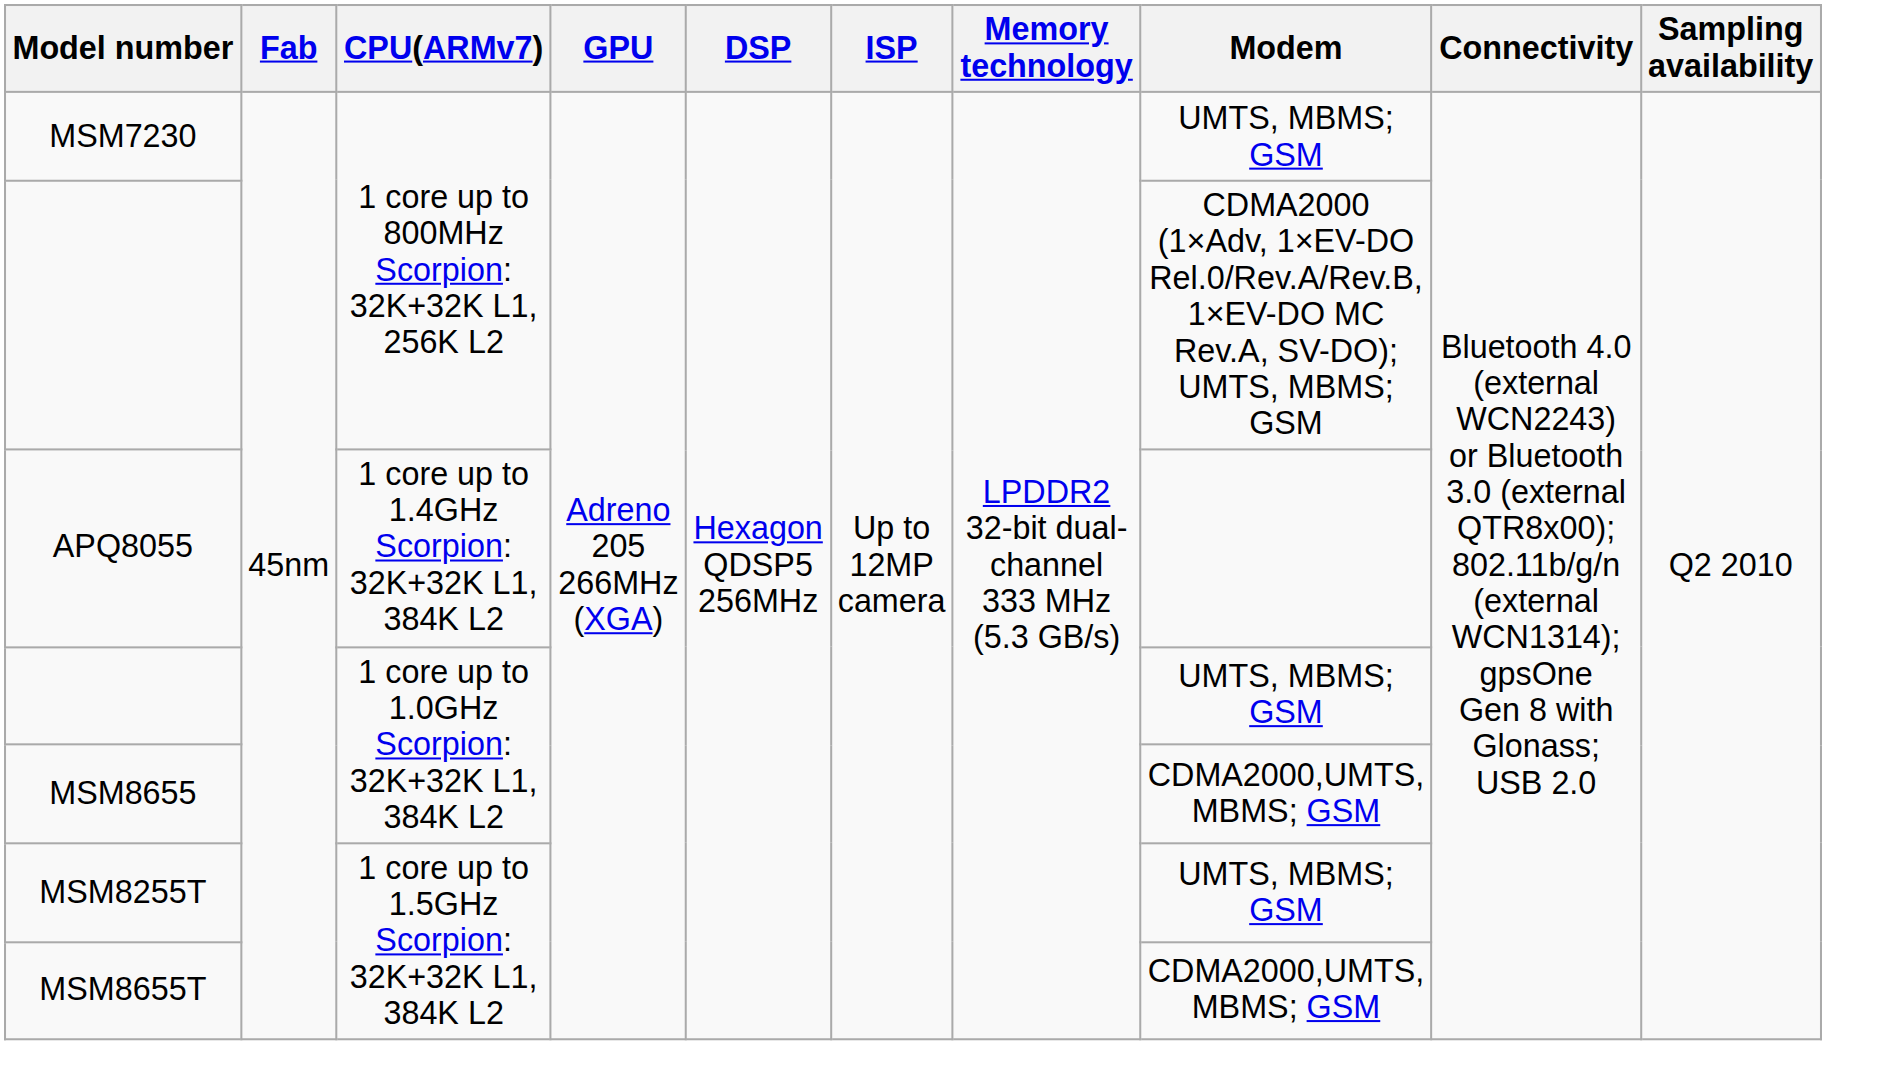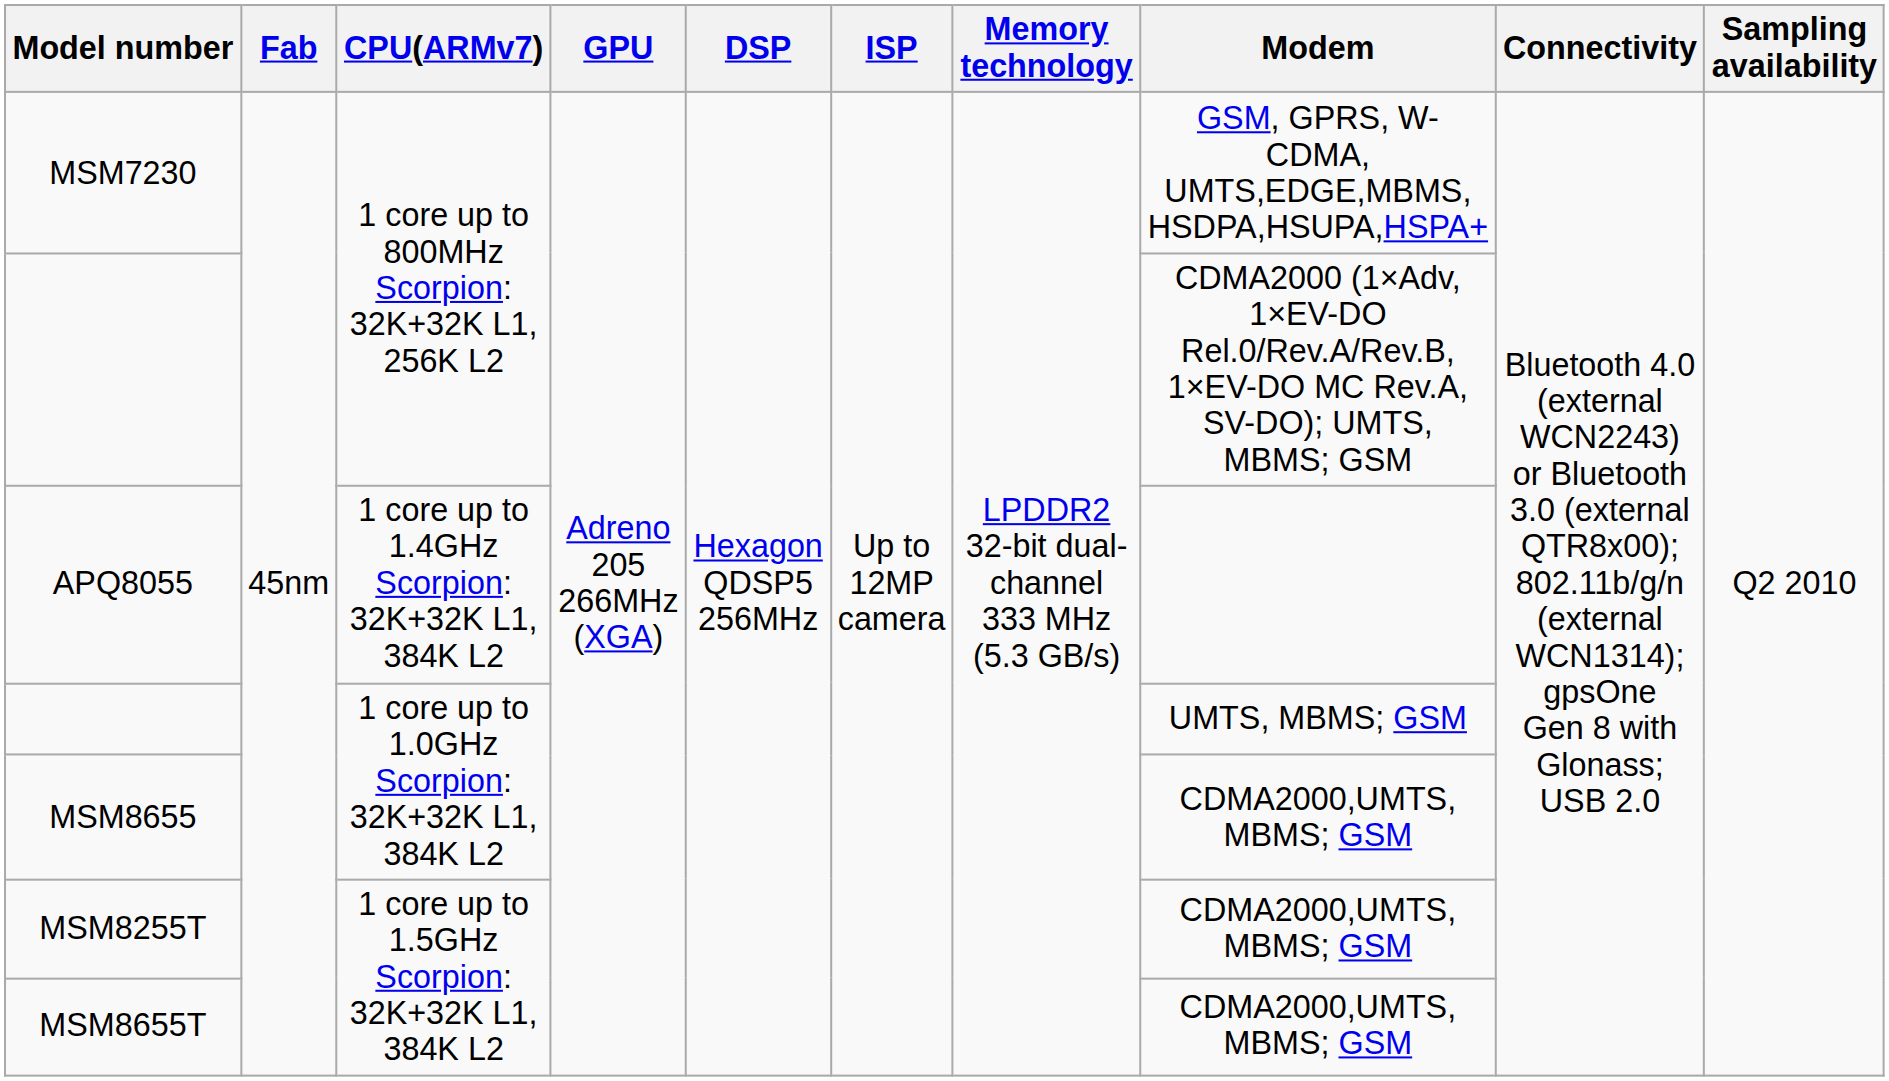 <table class="wikitable sticky-header" style="width:100%; text-align:center;margin: auto; border: none;">
 <tr>
 <th>Model number</th>
 <th><a href='#'>Fab</a></th>
 <th><a href='#'>CPU</a>(<a href='#'>ARMv7</a>)</th>
 <th><a href='#'>GPU</a></th>
 <th><a href='#'>DSP</a></th>
 <th><a href='#'>ISP</a></th>
 <th><a href='#'>Memory technology</a></th>
 <th>Modem</th>
 <th>Connectivity</th>
 <th>Sampling availability</th>
 </tr>
 <tr>
 <td>MSM7230</td>
 <td rowspan="7">45nm</td>
 <td rowspan="2">1 core up to 800MHz <a href='#'>Scorpion</a>: 32K+32K L1, 256K L2</td>
 <td rowspan="7"><a href='#'>Adreno</a> 205 266MHz (<a href='#'>XGA</a>)</td>
 <td rowspan="7"><a href='#'>Hexagon</a> QDSP5 256MHz</td>
 <td rowspan="7">Up to 12MP camera</td>
 <td rowspan="7"><a href='#'>LPDDR2</a> 32-bit dual-channel 333 MHz (5.3 GB/s)</td>
-<td>UMTS, MBMS; <a href='#'>GSM</a></td>
+<td><a href='#'>GSM</a>, GPRS, W-CDMA, UMTS,EDGE,MBMS, HSDPA,HSUPA,<a href='#'>HSPA+</a></td>
 <td rowspan="7">Bluetooth 4.0 (external WCN2243) or Bluetooth 3.0 (external QTR8x00); 802.11b/g/n (external WCN1314); gpsOne Gen 8 with Glonass; USB 2.0</td>
 <td rowspan="7">Q2 2010</td>
 </tr>
 <tr>
 <td></td>
 <td>CDMA2000 (1×Adv, 1×EV-DO Rel.0/Rev.A/Rev.B, 1×EV-DO MC Rev.A, SV-DO); UMTS, MBMS; GSM</td>
 </tr>
 <tr>
 <td>APQ8055</td>
 <td>1 core up to 1.4GHz <a href='#'>Scorpion</a>: 32K+32K L1, 384K L2</td>
 <td></td>
 </tr>
 <tr>
 <td></td>
 <td rowspan="2">1 core up to 1.0GHz <a href='#'>Scorpion</a>: 32K+32K L1, 384K L2</td>
 <td>UMTS, MBMS; <a href='#'>GSM</a></td>
 </tr>
 <tr>
 <td>MSM8655</td>
 <td>CDMA2000,UMTS, MBMS; <a href='#'>GSM</a></td>
 </tr>
 <tr>
 <td>MSM8255T</td>
 <td rowspan="2">1 core up to 1.5GHz <a href='#'>Scorpion</a>: 32K+32K L1, 384K L2</td>
-<td>UMTS, MBMS; <a href='#'>GSM</a></td>
+<td>CDMA2000,UMTS, MBMS; <a href='#'>GSM</a></td>
 </tr>
 <tr>
 <td>MSM8655T</td>
 <td>CDMA2000,UMTS, MBMS; <a href='#'>GSM</a></td>
 </tr>
 </table>
